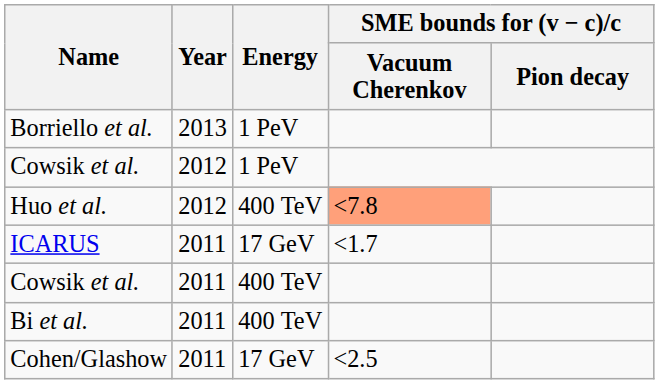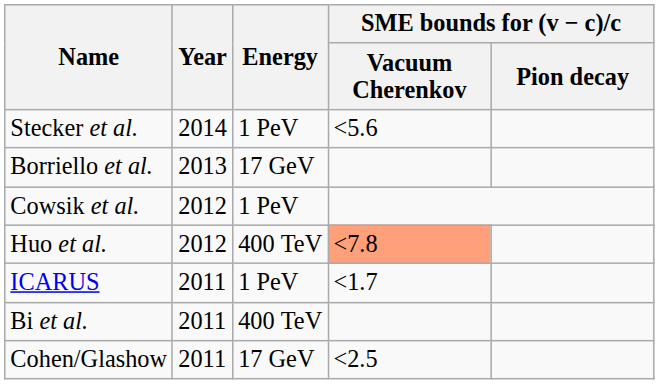 <table class=wikitable>
 <tr>
 <th rowspan=2>Name</th>
 <th rowspan=2>Year</th>
 <th rowspan=2>Energy</th>
 <th colspan=2>SME bounds for (v − c)/c</th>
 </tr>
 <tr>
 <th width=100>Vacuum Cherenkov</th>
 <th width=100>Pion decay</th>
 </tr>
 <tr>
+<td>Stecker <em>et al.</em></td>
+<td>2014</td>
+<td>1 PeV</td>
+<td><5.6</td>
+<td></td>
+</tr>
+<tr>
 <td>Borriello <em>et al.</em></td>
 <td>2013</td>
-<td>1 PeV</td>
+<td>17 GeV</td>
 <td></td>
 <td></td>
 </tr>
 <tr>
 <td>Cowsik <em>et al.</em></td>
 <td>2012</td>
 <td>1 PeV</td>
 <td colspan=2 style="text-align:center"></td>
 </tr>
 <tr>
 <td>Huo <em>et al.</em></td>
 <td>2012</td>
 <td>400 TeV</td>
 <td style="background: lightsalmon;"><7.8</td>
 <td></td>
 </tr>
 <tr>
 <td><a href='#'>ICARUS</a></td>
 <td>2011</td>
-<td>17 GeV</td>
+<td>1 PeV</td>
 <td><1.7</td>
-<td></td>
-</tr>
-<tr>
-<td>Cowsik <em>et al.</em></td>
-<td>2011</td>
-<td>400 TeV</td>
-<td></td>
 <td></td>
 </tr>
 <tr>
 <td>Bi <em>et al.</em></td>
 <td>2011</td>
 <td>400 TeV</td>
 <td></td>
 <td></td>
 </tr>
 <tr>
 <td>Cohen/Glashow</td>
 <td>2011</td>
 <td>17 GeV</td>
 <td><2.5</td>
 <td></td>
 </tr>
 </table>
